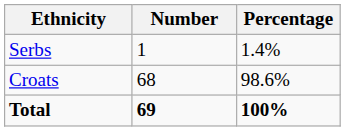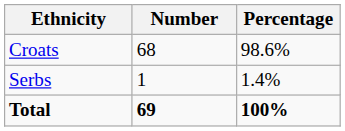 <table class="wikitable">
 <tr>
 <th width="100px">Ethnicity</th>
 <th width="80px">Number</th>
 <th width="80px">Percentage</th>
 </tr>
 <tr>
+<td><a href='#'>Croats</a></td>
+<td>68</td>
+<td>98.6%</td>
+</tr>
+<tr>
 <td><a href='#'>Serbs</a></td>
 <td>1</td>
 <td>1.4%</td>
-</tr>
-<tr>
-<td><a href='#'>Croats</a></td>
-<td>68</td>
-<td>98.6%</td>
 </tr>
 <tr>
 <td><strong>Total</strong></td>
 <td><strong>69</strong></td>
 <td><strong>100%</strong></td>
 </tr>
 </table>
